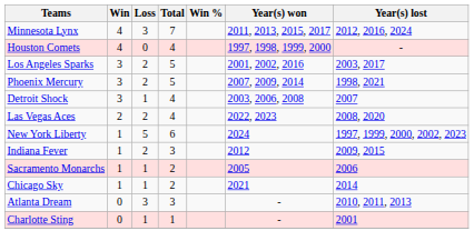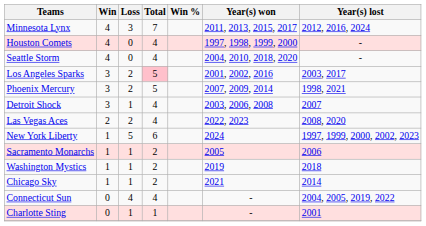 <table class="wikitable sortable" style="text-align:center">
 <tr>
 <th>Teams</th>
 <th>Win</th>
 <th>Loss</th>
 <th>Total</th>
 <th>Win %</th>
 <th>Year(s) won</th>
 <th>Year(s) lost</th>
 </tr>
 <tr>
 <td style="text-align:left"><a href='#'>Minnesota Lynx</a></td>
 <td>4</td>
 <td>3</td>
 <td>7</td>
 <td></td>
 <td style="text-align:left"><a href='#'>2011</a>, <a href='#'>2013</a>, <a href='#'>2015</a>, <a href='#'>2017</a></td>
 <td style="text-align:left"><a href='#'>2012</a>, <a href='#'>2016</a>, <a href='#'>2024</a></td>
 </tr>
 <tr style="background: #ffdfdf;">
 <td style="text-align:left"><a href='#'>Houston Comets</a> </td>
 <td>4</td>
 <td>0</td>
 <td>4</td>
 <td></td>
 <td style="text-align:left"><a href='#'>1997</a>, <a href='#'>1998</a>, <a href='#'>1999</a>, <a href='#'>2000</a></td>
 <td>-</td>
 </tr>
 <tr>
+<td style="text-align:left"><a href='#'>Seattle Storm</a></td>
+<td>4</td>
+<td>0</td>
+<td>4</td>
+<td></td>
+<td style="text-align:left"><a href='#'>2004</a>, <a href='#'>2010</a>, <a href='#'>2018</a>, <a href='#'>2020</a></td>
+<td>-</td>
+</tr>
+<tr>
 <td style="text-align:left"><a href='#'>Los Angeles Sparks</a></td>
 <td>3</td>
 <td>2</td>
-<td>5</td>
+<td style="background: pink;">5</td>
 <td></td>
 <td style="text-align:left"><a href='#'>2001</a>, <a href='#'>2002</a>, <a href='#'>2016</a></td>
 <td style="text-align:left"><a href='#'>2003</a>, <a href='#'>2017</a></td>
 </tr>
 <tr>
 <td style="text-align:left"><a href='#'>Phoenix Mercury</a></td>
 <td>3</td>
 <td>2</td>
 <td>5</td>
 <td></td>
 <td style="text-align:left"><a href='#'>2007</a>, <a href='#'>2009</a>, <a href='#'>2014</a></td>
 <td style="text-align:left"><a href='#'>1998</a>, <a href='#'>2021</a></td>
 </tr>
 <tr>
 <td style="text-align:left"><a href='#'>Detroit Shock</a> </td>
 <td>3</td>
 <td>1</td>
 <td>4</td>
 <td></td>
 <td style="text-align:left"><a href='#'>2003</a>, <a href='#'>2006</a>, <a href='#'>2008</a></td>
 <td style="text-align:left"><a href='#'>2007</a></td>
 </tr>
 <tr>
 <td style="text-align:left"><a href='#'>Las Vegas Aces</a> </td>
 <td>2</td>
 <td>2</td>
 <td>4</td>
 <td></td>
 <td style="text-align:left"><a href='#'>2022</a>, <a href='#'>2023</a></td>
 <td style="text-align:left"><a href='#'>2008</a>, <a href='#'>2020</a></td>
 </tr>
 <tr>
 <td style="text-align:left"><a href='#'>New York Liberty</a></td>
 <td>1</td>
 <td>5</td>
 <td>6</td>
 <td></td>
 <td style="text-align:left"><a href='#'>2024</a></td>
 <td style="text-align:left"><a href='#'>1997</a>, <a href='#'>1999</a>, <a href='#'>2000</a>, <a href='#'>2002</a>, <a href='#'>2023</a></td>
 </tr>
-<tr>
-<td style="text-align:left"><a href='#'>Indiana Fever</a></td>
-<td>1</td>
-<td>2</td>
-<td>3</td>
-<td></td>
-<td style="text-align:left"><a href='#'>2012</a></td>
-<td style="text-align:left"><a href='#'>2009</a>, <a href='#'>2015</a></td>
-</tr>
 <tr style="background: #ffdfdf;">
 <td style="text-align:left"><a href='#'>Sacramento Monarchs</a> </td>
 <td>1</td>
 <td>1</td>
 <td>2</td>
 <td></td>
 <td style="text-align:left"><a href='#'>2005</a></td>
 <td style="text-align:left"><a href='#'>2006</a></td>
+</tr>
+<tr>
+<td style="text-align:left"><a href='#'>Washington Mystics</a></td>
+<td>1</td>
+<td>1</td>
+<td>2</td>
+<td></td>
+<td style="text-align:left"><a href='#'>2019</a></td>
+<td style="text-align:left"><a href='#'>2018</a></td>
 </tr>
 <tr>
 <td style="text-align:left"><a href='#'>Chicago Sky</a></td>
 <td>1</td>
 <td>1</td>
 <td>2</td>
 <td></td>
 <td style="text-align:left"><a href='#'>2021</a></td>
 <td style="text-align:left"><a href='#'>2014</a></td>
 </tr>
 <tr>
-<td style="text-align:left"><a href='#'>Atlanta Dream</a></td>
+<td style="text-align:left"><a href='#'>Connecticut Sun</a></td>
 <td>0</td>
-<td>3</td>
-<td>3</td>
+<td>4</td>
+<td>4</td>
 <td></td>
 <td>-</td>
-<td style="text-align:left"><a href='#'>2010</a>, <a href='#'>2011</a>, <a href='#'>2013</a></td>
+<td style="text-align:left"><a href='#'>2004</a>, <a href='#'>2005</a>, <a href='#'>2019</a>, <a href='#'>2022</a></td>
 </tr>
 <tr style="background: #ffdfdf;">
 <td style="text-align:left"><a href='#'>Charlotte Sting</a> </td>
 <td>0</td>
 <td>1</td>
 <td>1</td>
 <td></td>
 <td>-</td>
 <td style="text-align:left"><a href='#'>2001</a></td>
 </tr>
 <tr>
 </tr>
 </table>
